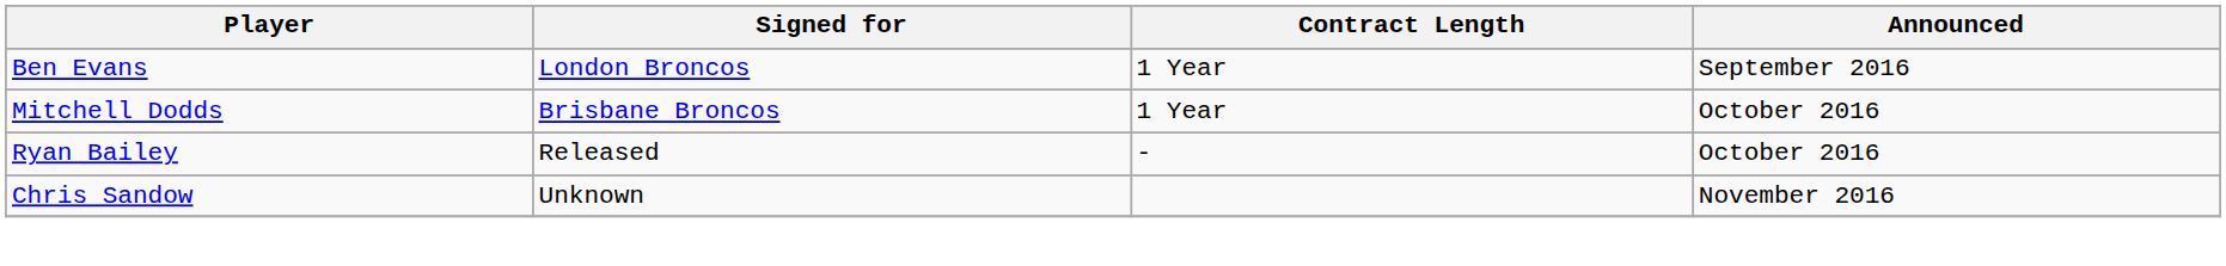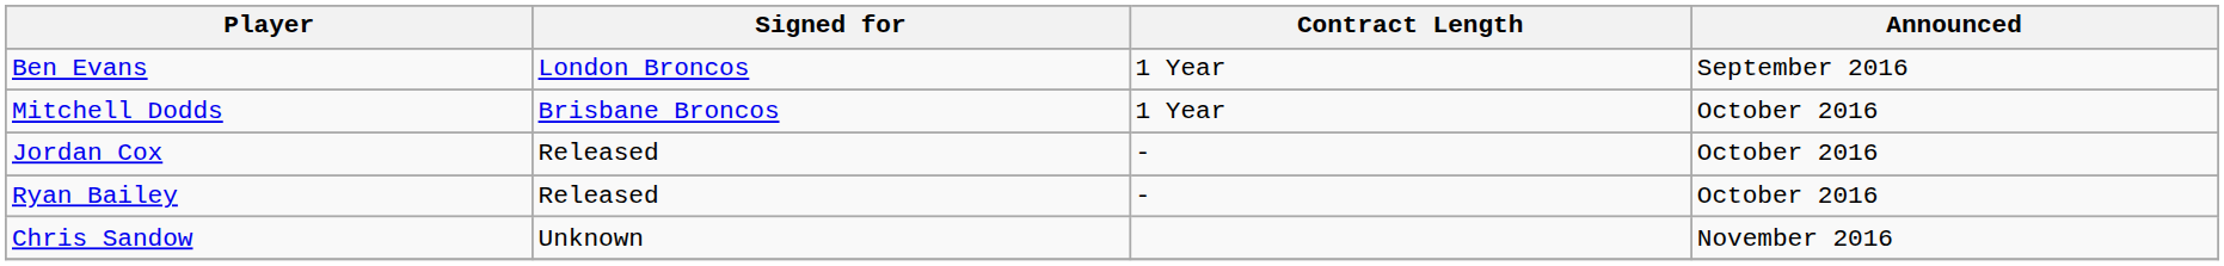 <table class="wikitable"  style="width:65%; font-size:90%;">
 <tr>
 <th>Player</th>
 <th>Signed for</th>
 <th>Contract Length</th>
 <th>Announced</th>
 </tr>
 <tr>
 <td> <a href='#'>Ben Evans</a></td>
 <td><a href='#'>London Broncos</a></td>
 <td>1 Year</td>
 <td>September 2016</td>
 </tr>
 <tr>
 <td> <a href='#'>Mitchell Dodds</a></td>
 <td><a href='#'>Brisbane Broncos</a></td>
 <td>1 Year</td>
 <td>October 2016</td>
 </tr>
 <tr>
+<td> <a href='#'>Jordan Cox</a></td>
+<td>Released</td>
+<td>-</td>
+<td>October 2016</td>
+</tr>
+<tr>
 <td> <a href='#'>Ryan Bailey</a></td>
 <td>Released</td>
 <td>-</td>
 <td>October 2016</td>
 </tr>
 <tr>
 <td> <a href='#'>Chris Sandow</a></td>
 <td>Unknown</td>
 <td></td>
 <td>November 2016</td>
 </tr>
 <tr>
 </tr>
 </table>
